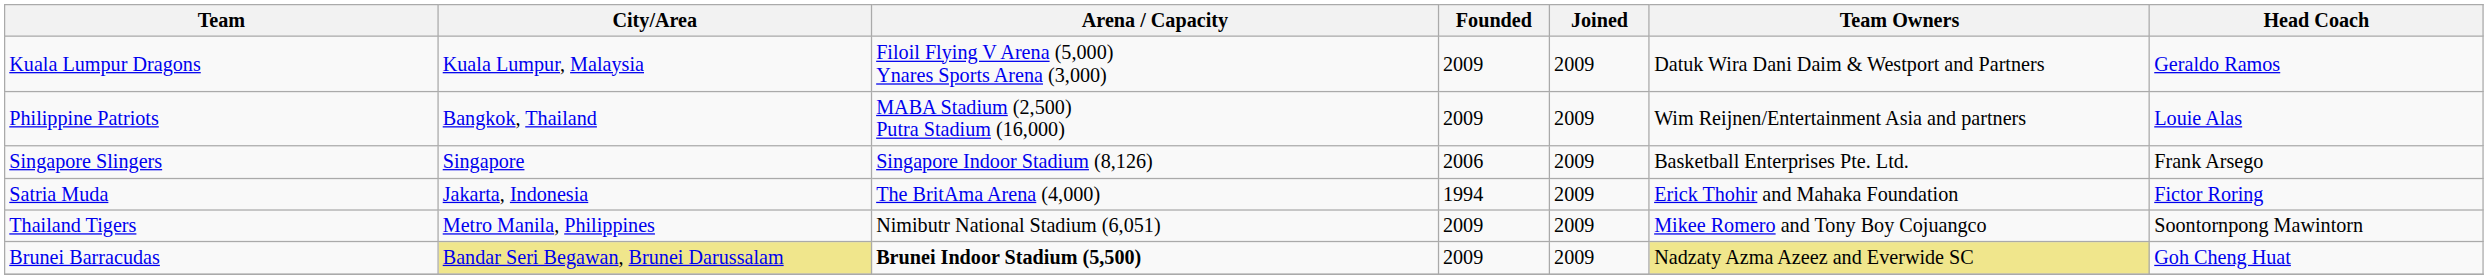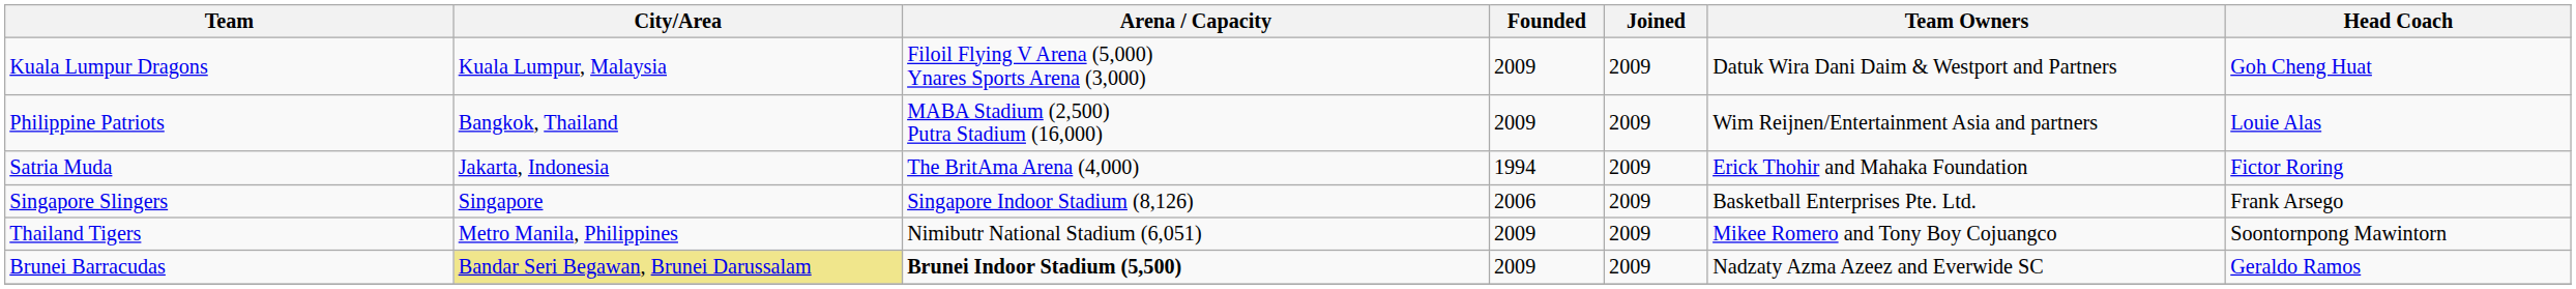 <table class="wikitable">
 <tr>
 <th style="width:13%">Team</th>
 <th style="width:13%">City/Area</th>
 <th style="width:17%">Arena / Capacity</th>
 <th style="width:3%">Founded</th>
 <th style="width:3%">Joined</th>
 <th style="width:15%">Team Owners</th>
 <th style="width:10%">Head Coach</th>
 </tr>
 <tr>
 <td><a href='#'>Kuala Lumpur Dragons</a></td>
 <td><a href='#'>Kuala Lumpur</a>, <a href='#'>Malaysia</a></td>
 <td><a href='#'>Filoil Flying V Arena</a> (5,000)<br><a href='#'>Ynares Sports Arena</a> (3,000)</td>
 <td>2009</td>
 <td>2009</td>
 <td>Datuk Wira Dani Daim & Westport and Partners</td>
-<td> <a href='#'>Geraldo Ramos</a></td>
+<td> <a href='#'>Goh Cheng Huat</a></td>
 </tr>
 <tr>
 <td><a href='#'>Philippine Patriots</a></td>
 <td><a href='#'>Bangkok</a>, <a href='#'>Thailand</a></td>
 <td><a href='#'>MABA Stadium</a> (2,500)<br><a href='#'>Putra Stadium</a> (16,000)</td>
 <td>2009</td>
 <td>2009</td>
 <td>Wim Reijnen/Entertainment Asia and partners</td>
 <td> <a href='#'>Louie Alas</a></td>
 </tr>
 <tr>
+<td><a href='#'>Satria Muda</a></td>
+<td><a href='#'>Jakarta</a>, <a href='#'>Indonesia</a></td>
+<td><a href='#'>The BritAma Arena</a> (4,000)</td>
+<td>1994</td>
+<td>2009</td>
+<td><a href='#'>Erick Thohir</a> and Mahaka Foundation</td>
+<td> <a href='#'>Fictor Roring</a></td>
+</tr>
+<tr>
 <td><a href='#'>Singapore Slingers</a></td>
 <td><a href='#'>Singapore</a></td>
 <td><a href='#'>Singapore Indoor Stadium</a> (8,126)</td>
 <td>2006</td>
 <td>2009</td>
 <td>Basketball Enterprises Pte. Ltd.</td>
 <td> Frank Arsego</td>
-</tr>
-<tr>
-<td><a href='#'>Satria Muda</a></td>
-<td><a href='#'>Jakarta</a>, <a href='#'>Indonesia</a></td>
-<td><a href='#'>The BritAma Arena</a> (4,000)</td>
-<td>1994</td>
-<td>2009</td>
-<td><a href='#'>Erick Thohir</a> and Mahaka Foundation</td>
-<td> <a href='#'>Fictor Roring</a></td>
 </tr>
 <tr>
 <td><a href='#'>Thailand Tigers</a></td>
 <td><a href='#'>Metro Manila</a>, <a href='#'>Philippines</a></td>
 <td>Nimibutr National Stadium (6,051)</td>
 <td>2009</td>
 <td>2009</td>
 <td><a href='#'>Mikee Romero</a> and Tony Boy Cojuangco</td>
 <td> Soontornpong Mawintorn</td>
 </tr>
 <tr>
 <td><a href='#'>Brunei Barracudas</a></td>
 <td style="background: khaki;"><a href='#'>Bandar Seri Begawan</a>, <a href='#'>Brunei Darussalam</a></td>
 <td><strong>Brunei Indoor Stadium (5,500)</strong></td>
 <td>2009</td>
 <td>2009</td>
-<td style="background: khaki;">Nadzaty Azma Azeez and Everwide SC</td>
-<td> <a href='#'>Goh Cheng Huat</a></td>
+<td>Nadzaty Azma Azeez and Everwide SC</td>
+<td> <a href='#'>Geraldo Ramos</a></td>
 </tr>
 <tr>
 </tr>
 </table>
